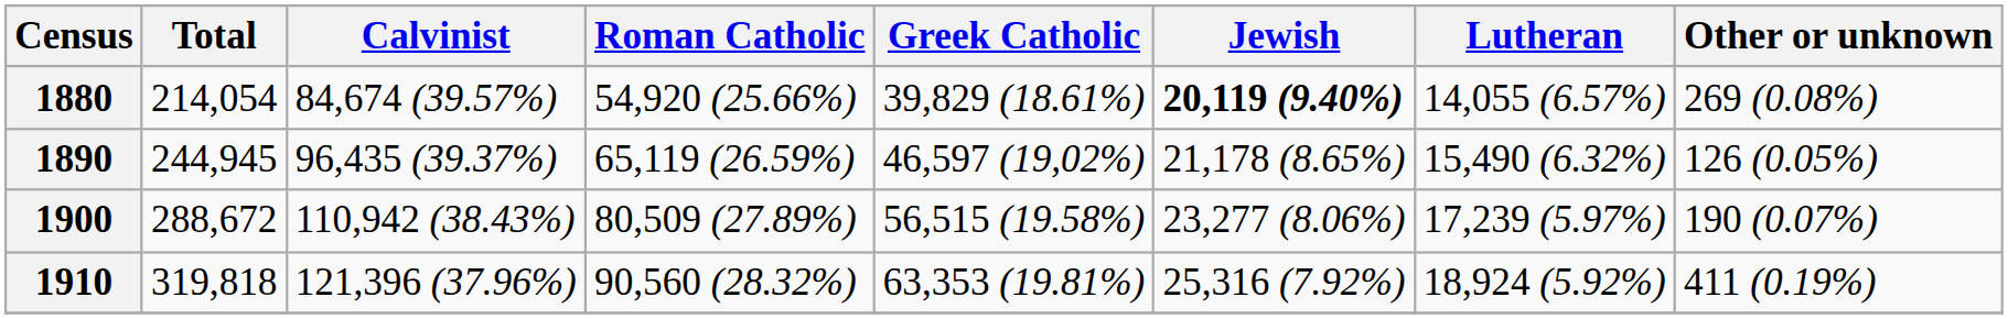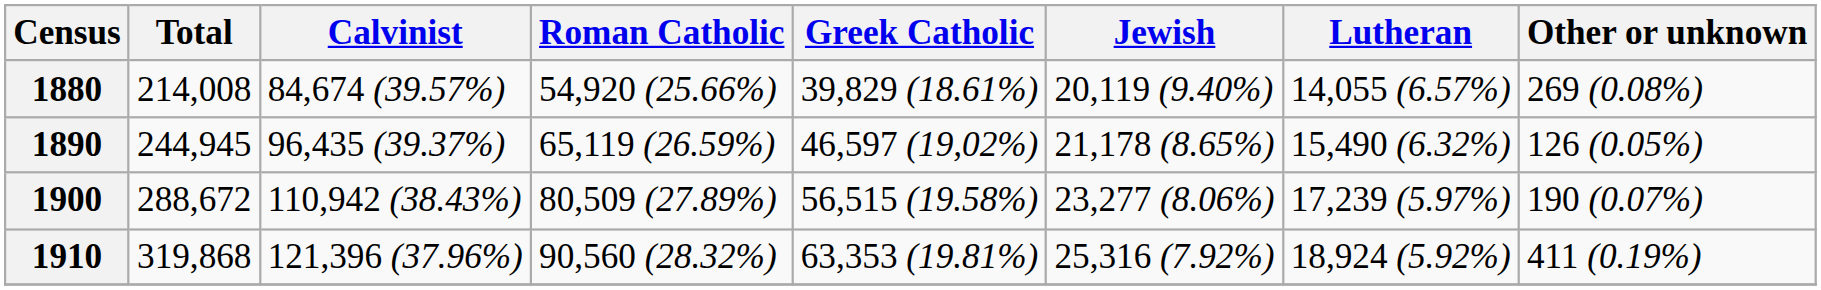 <table class="wikitable">
 <tr>
 <th>Census</th>
 <th>Total</th>
 <th><a href='#'>Calvinist</a></th>
 <th><a href='#'>Roman Catholic</a></th>
 <th><a href='#'>Greek Catholic</a></th>
 <th><a href='#'>Jewish</a></th>
 <th><a href='#'>Lutheran</a></th>
 <th>Other or unknown</th>
 </tr>
 <tr>
 <th>1880</th>
-<td>214,054</td>
+<td>214,008</td>
 <td>84,674 <em>(39.57%)</em></td>
 <td>54,920 <em>(25.66%)</em></td>
 <td>39,829 <em>(18.61%)</em></td>
-<td><strong>20,119 <em>(9.40%)</em></strong></td>
+<td>20,119 <em>(9.40%)</em></td>
 <td>14,055 <em>(6.57%)</em></td>
 <td>269 <em>(0.08%)</em></td>
 </tr>
 <tr>
 <th>1890</th>
 <td>244,945</td>
 <td>96,435 <em>(39.37%)</em></td>
 <td>65,119 <em>(26.59%)</em></td>
 <td>46,597 <em>(19,02%)</em></td>
 <td>21,178 <em>(8.65%)</em></td>
 <td>15,490 <em>(6.32%)</em></td>
 <td>126 <em>(0.05%)</em></td>
 </tr>
 <tr>
 <th>1900</th>
 <td>288,672</td>
 <td>110,942 <em>(38.43%)</em></td>
 <td>80,509 <em>(27.89%)</em></td>
 <td>56,515 <em>(19.58%)</em></td>
 <td>23,277 <em>(8.06%)</em></td>
 <td>17,239 <em>(5.97%)</em></td>
 <td>190 <em>(0.07%)</em></td>
 </tr>
 <tr>
 <th>1910</th>
-<td>319,818</td>
+<td>319,868</td>
 <td>121,396 <em>(37.96%)</em></td>
 <td>90,560 <em>(28.32%)</em></td>
 <td>63,353 <em>(19.81%)</em></td>
 <td>25,316 <em>(7.92%)</em></td>
 <td>18,924 <em>(5.92%)</em></td>
 <td>411 <em>(0.19%)</em></td>
 </tr>
 <tr>
 </tr>
 </table>
